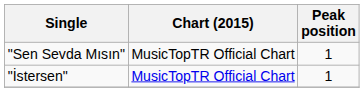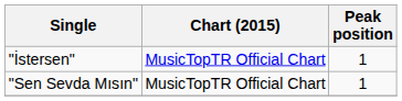 <table class="wikitable sortable">
 <tr>
 <th align="left">Single</th>
 <th align="left">Chart (2015)</th>
 <th align="center">Peak<br>position</th>
 </tr>
 <tr>
+<td align="left">"İstersen"</td>
+<td align="left"><a href='#'>MusicTopTR Official Chart</a></td>
+<td align="center">1</td>
+</tr>
+<tr>
 <td align="left">"Sen Sevda Mısın"</td>
 <td align="left">MusicTopTR Official Chart</td>
 <td align="center">1</td>
 </tr>
 <tr>
-<td align="left">"İstersen"</td>
-<td align="left"><a href='#'>MusicTopTR Official Chart</a></td>
-<td align="center">1</td>
-</tr>
-<tr>
 </tr>
 </table>
